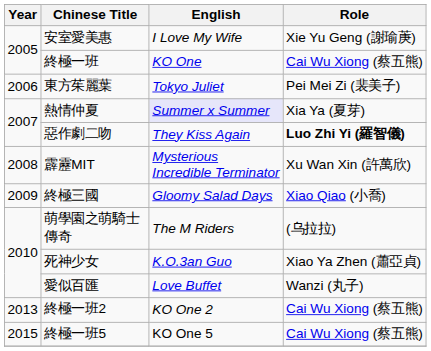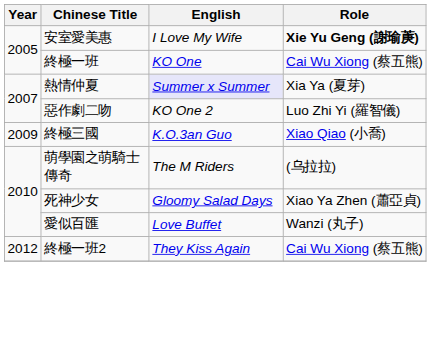 <table class="wikitable">
 <tr>
 <th>Year</th>
 <th width="120px">Chinese Title</th>
 <th width="150px">English</th>
 <th>Role</th>
 </tr>
 <tr>
 <td rowspan="2">2005</td>
 <td>安室愛美惠</td>
 <td><em>I Love My Wife</em></td>
-<td>Xie Yu Geng (謝瑜菮)</td>
+<td><strong>Xie Yu Geng (謝瑜菮)</strong></td>
 </tr>
 <tr>
 <td>終極一班</td>
 <td><em><a href='#'>KO One</a></em></td>
 <td><a href='#'>Cai Wu Xiong</a> (蔡五熊)</td>
-</tr>
-<tr>
-<td>2006</td>
-<td>東方茱麗葉</td>
-<td><em><a href='#'>Tokyo Juliet</a></em></td>
-<td>Pei Mei Zi (裴美子)</td>
 </tr>
 <tr>
 <td rowspan="2">2007</td>
 <td>熱情仲夏</td>
 <td style="background: lavender;"><em><a href='#'>Summer x Summer</a></em></td>
 <td>Xia Ya (夏芽)</td>
 </tr>
 <tr>
 <td>惡作劇二吻</td>
-<td><em><a href='#'>They Kiss Again</a></em></td>
-<td><strong>Luo Zhi Yi (羅智儀)</strong></td>
-</tr>
-<tr>
-<td>2008</td>
-<td>霹靂MIT</td>
-<td><em><a href='#'>Mysterious Incredible Terminator</a></em></td>
-<td>Xu Wan Xin (許萬欣)</td>
+<td><em>KO One 2</em></td>
+<td>Luo Zhi Yi (羅智儀)</td>
 </tr>
 <tr>
 <td>2009</td>
 <td>終極三國</td>
-<td><em><a href='#'>Gloomy Salad Days</a></em></td>
+<td><em><a href='#'>K.O.3an Guo</a></em></td>
 <td><a href='#'>Xiao Qiao</a> (小喬)</td>
 </tr>
 <tr>
 <td rowspan="3">2010</td>
 <td>萌學園之萌騎士傳奇</td>
 <td><em>The M Riders</em></td>
 <td>(乌拉拉)</td>
 </tr>
 <tr>
 <td>死神少女</td>
-<td><em><a href='#'>K.O.3an Guo</a></em></td>
+<td><em><a href='#'>Gloomy Salad Days</a></em></td>
 <td>Xiao Ya Zhen (蕭亞貞)</td>
 </tr>
 <tr>
 <td>愛似百匯</td>
 <td><em><a href='#'>Love Buffet</a></em></td>
 <td>Wanzi (丸子)</td>
 </tr>
 <tr>
-<td>2013</td>
+<td>2012</td>
 <td>終極一班2</td>
-<td><em>KO One 2</em></td>
-<td><a href='#'>Cai Wu Xiong</a> (蔡五熊)</td>
-</tr>
-<tr>
-<td>2015</td>
-<td>終極一班5</td>
-<td>KO One 5</td>
+<td><em><a href='#'>They Kiss Again</a></em></td>
 <td><a href='#'>Cai Wu Xiong</a> (蔡五熊)</td>
 </tr>
 <tr>
 </tr>
 </table>
